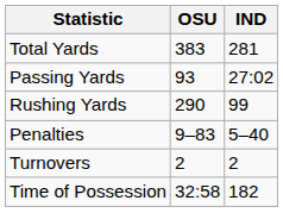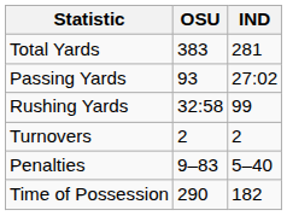 <table class="wikitable">
 <tr>
 <th>Statistic</th>
 <th>OSU</th>
 <th>IND</th>
 </tr>
 <tr>
 <td>Total Yards</td>
 <td>383</td>
 <td>281</td>
 </tr>
 <tr>
 <td>Passing Yards</td>
 <td>93</td>
 <td>27:02</td>
 </tr>
 <tr>
 <td>Rushing Yards</td>
-<td>290</td>
+<td>32:58</td>
 <td>99</td>
+</tr>
+<tr>
+<td>Turnovers</td>
+<td>2</td>
+<td>2</td>
 </tr>
 <tr>
 <td>Penalties</td>
 <td>9–83</td>
 <td>5–40</td>
 </tr>
 <tr>
-<td>Turnovers</td>
-<td>2</td>
-<td>2</td>
-</tr>
-<tr>
 <td>Time of Possession</td>
-<td>32:58</td>
+<td>290</td>
 <td>182</td>
 </tr>
 </table>
